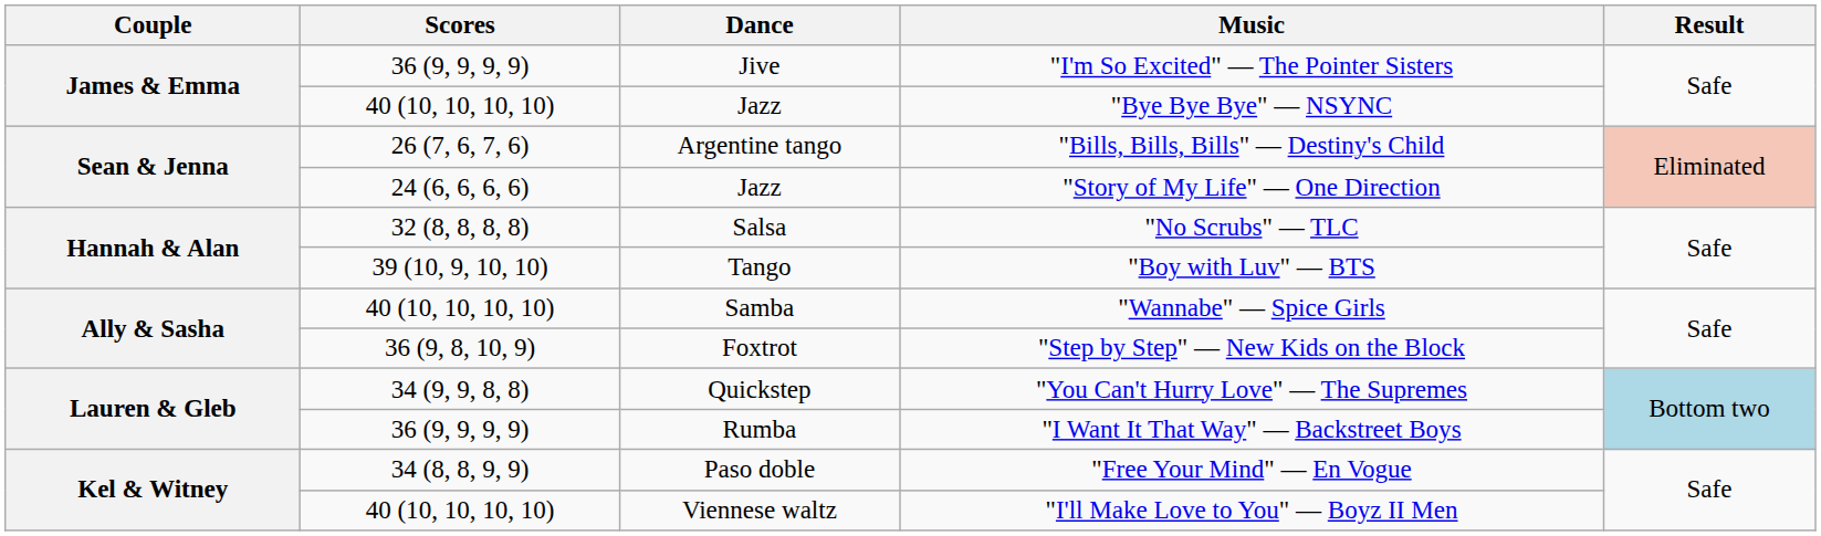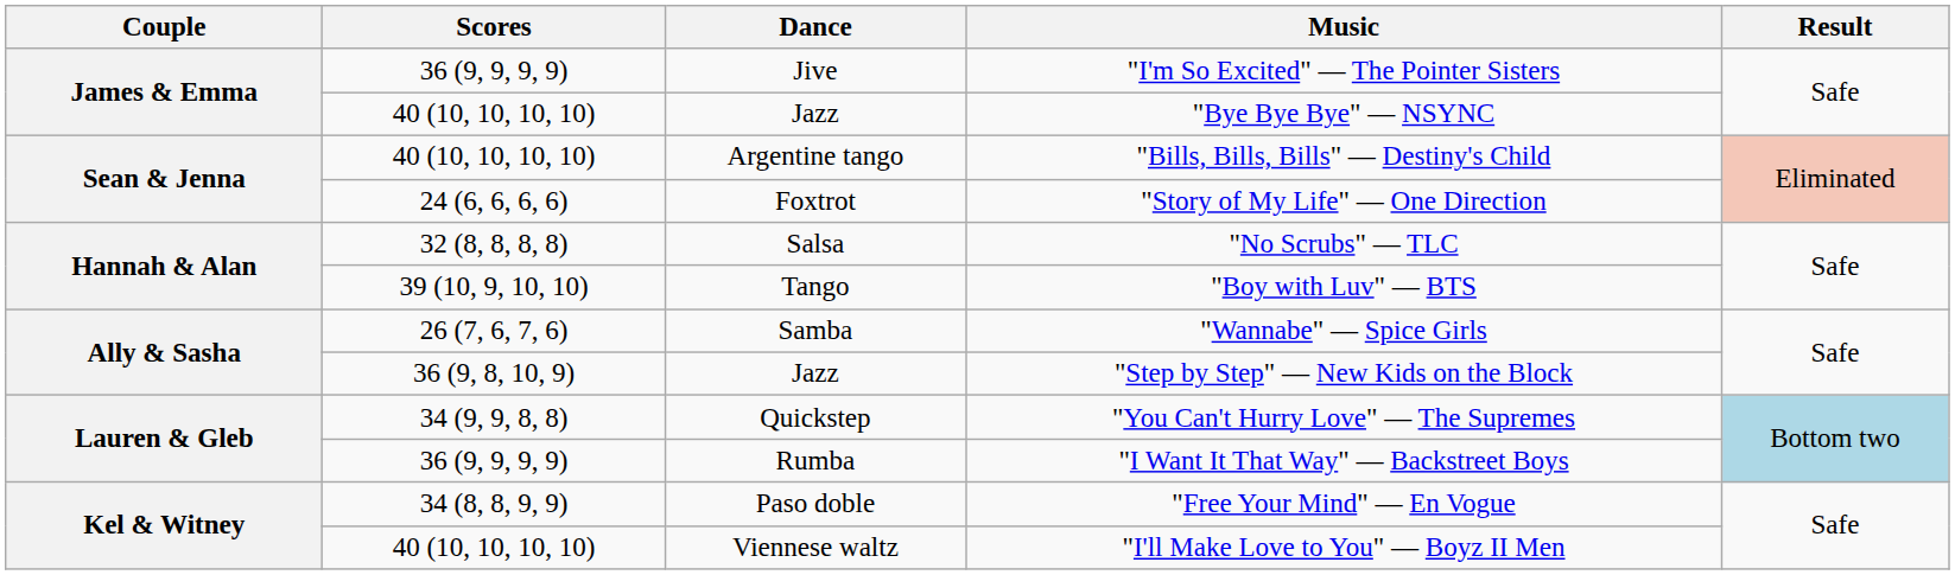 <table class="wikitable sortable" style="text-align:center; width: 90%">
 <tr>
 <th scope="col">Couple</th>
 <th scope="col">Scores</th>
 <th scope="col" class="unsortable">Dance</th>
 <th scope="col" class="unsortable">Music</th>
 <th scope="col" class="unsortable">Result</th>
 </tr>
 <tr>
 <th scope="row" rowspan=2>James & Emma</th>
 <td>36 (9, 9, 9, 9)</td>
 <td>Jive</td>
 <td>"<a href='#'>I'm So Excited</a>" — <a href='#'>The Pointer Sisters</a></td>
 <td rowspan=2>Safe</td>
 </tr>
 <tr>
 <td>40 (10, 10, 10, 10)</td>
 <td>Jazz</td>
 <td>"<a href='#'>Bye Bye Bye</a>" — <a href='#'>NSYNC</a></td>
 </tr>
 <tr>
 <th scope="row" rowspan=2>Sean & Jenna</th>
-<td>26 (7, 6, 7, 6)</td>
+<td>40 (10, 10, 10, 10)</td>
 <td>Argentine tango</td>
 <td>"<a href='#'>Bills, Bills, Bills</a>" — <a href='#'>Destiny's Child</a></td>
 <td rowspan=2 bgcolor=f4c7b8>Eliminated</td>
 </tr>
 <tr>
 <td>24 (6, 6, 6, 6)</td>
-<td>Jazz</td>
+<td>Foxtrot</td>
 <td>"<a href='#'>Story of My Life</a>" — <a href='#'>One Direction</a></td>
 </tr>
 <tr>
 <th scope="row" rowspan=2>Hannah & Alan</th>
 <td>32 (8, 8, 8, 8)</td>
 <td>Salsa</td>
 <td>"<a href='#'>No Scrubs</a>" — <a href='#'>TLC</a></td>
 <td rowspan=2>Safe</td>
 </tr>
 <tr>
 <td>39 (10, 9, 10, 10)</td>
 <td>Tango</td>
 <td>"<a href='#'>Boy with Luv</a>" — <a href='#'>BTS</a></td>
 </tr>
 <tr>
 <th scope="row" rowspan=2>Ally & Sasha</th>
-<td>40 (10, 10, 10, 10)</td>
+<td>26 (7, 6, 7, 6)</td>
 <td>Samba</td>
 <td>"<a href='#'>Wannabe</a>" — <a href='#'>Spice Girls</a></td>
 <td rowspan=2>Safe</td>
 </tr>
 <tr>
 <td>36 (9, 8, 10, 9)</td>
-<td>Foxtrot</td>
+<td>Jazz</td>
 <td>"<a href='#'>Step by Step</a>" — <a href='#'>New Kids on the Block</a></td>
 </tr>
 <tr>
 <th scope="row" rowspan=2>Lauren & Gleb</th>
 <td>34 (9, 9, 8, 8)</td>
 <td>Quickstep</td>
 <td>"<a href='#'>You Can't Hurry Love</a>" — <a href='#'>The Supremes</a></td>
 <td rowspan=2 bgcolor=lightblue>Bottom two</td>
 </tr>
 <tr>
 <td>36 (9, 9, 9, 9)</td>
 <td>Rumba</td>
 <td>"<a href='#'>I Want It That Way</a>" — <a href='#'>Backstreet Boys</a></td>
 </tr>
 <tr>
 <th scope="row" rowspan=2>Kel & Witney</th>
 <td>34 (8, 8, 9, 9)</td>
 <td>Paso doble</td>
 <td>"<a href='#'>Free Your Mind</a>" — <a href='#'>En Vogue</a></td>
 <td rowspan=2>Safe</td>
 </tr>
 <tr>
 <td>40 (10, 10, 10, 10)</td>
 <td>Viennese waltz</td>
 <td>"<a href='#'>I'll Make Love to You</a>" — <a href='#'>Boyz II Men</a></td>
 </tr>
 </table>
